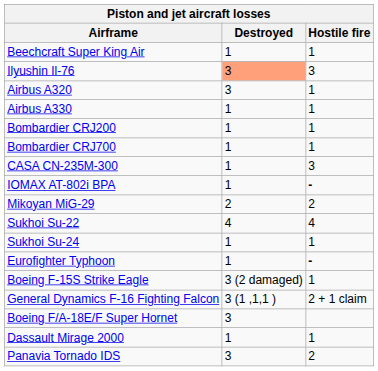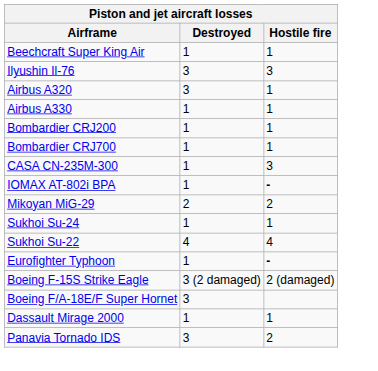 <table class="wikitable sortable">
 <tr>
 <th colspan="3">Piston and jet aircraft losses</th>
 </tr>
 <tr>
 <th>Airframe</th>
 <th data-sort-type="number">Destroyed</th>
 <th data-sort-type="number">Hostile fire</th>
 </tr>
 <tr>
 <td><a href='#'>Beechcraft Super King Air</a></td>
 <td>1 </td>
 <td>1</td>
 </tr>
 <tr>
 <td><a href='#'>Ilyushin Il-76</a></td>
-<td style="background: lightsalmon;">3 </td>
+<td>3 </td>
 <td>3</td>
 </tr>
 <tr>
 <td><a href='#'>Airbus A320</a></td>
 <td>3 </td>
 <td>1</td>
 </tr>
 <tr>
 <td><a href='#'>Airbus A330</a></td>
 <td>1 </td>
 <td>1</td>
 </tr>
 <tr>
 <td><a href='#'>Bombardier CRJ200</a></td>
 <td>1 </td>
 <td>1</td>
 </tr>
 <tr>
 <td><a href='#'>Bombardier CRJ700</a></td>
 <td>1 </td>
 <td>1</td>
 </tr>
 <tr>
 <td><a href='#'>CASA CN-235M-300</a></td>
 <td>1 </td>
 <td>3</td>
 </tr>
 <tr>
 <td><a href='#'>IOMAX AT-802i BPA</a></td>
 <td>1 </td>
 <td><strong>-</strong></td>
 </tr>
 <tr>
 <td><a href='#'>Mikoyan MiG-29</a></td>
 <td>2 </td>
 <td>2</td>
 </tr>
 <tr>
+<td><a href='#'>Sukhoi Su-24</a></td>
+<td>1 </td>
+<td>1</td>
+</tr>
+<tr>
 <td><a href='#'>Sukhoi Su-22</a></td>
 <td>4 </td>
 <td>4</td>
-</tr>
-<tr>
-<td><a href='#'>Sukhoi Su-24</a></td>
-<td>1 </td>
-<td>1</td>
 </tr>
 <tr>
 <td><a href='#'>Eurofighter Typhoon</a></td>
 <td>1 </td>
 <td><strong>-</strong></td>
 </tr>
 <tr>
 <td><a href='#'>Boeing F-15S Strike Eagle</a></td>
 <td>3  (2 damaged)</td>
-<td>1</td>
-</tr>
-<tr>
-<td><a href='#'>General Dynamics F-16 Fighting Falcon</a></td>
-<td>3 (1 ,1,1 )</td>
-<td>2 + 1 claim</td>
+<td>2 (damaged)</td>
 </tr>
 <tr>
 <td><a href='#'>Boeing F/A-18E/F Super Hornet</a></td>
 <td>3 </td>
 <td></td>
 </tr>
 <tr>
 <td><a href='#'>Dassault Mirage 2000</a></td>
 <td>1 </td>
 <td>1</td>
 </tr>
 <tr>
 <td><a href='#'>Panavia Tornado IDS</a></td>
 <td>3 </td>
 <td>2</td>
 </tr>
 </table>
